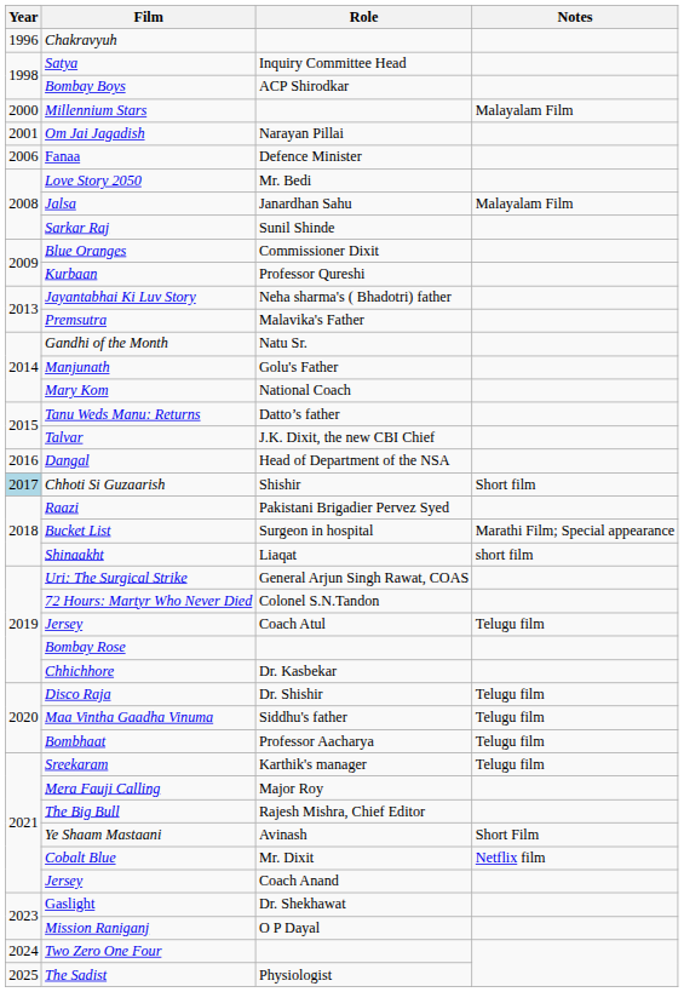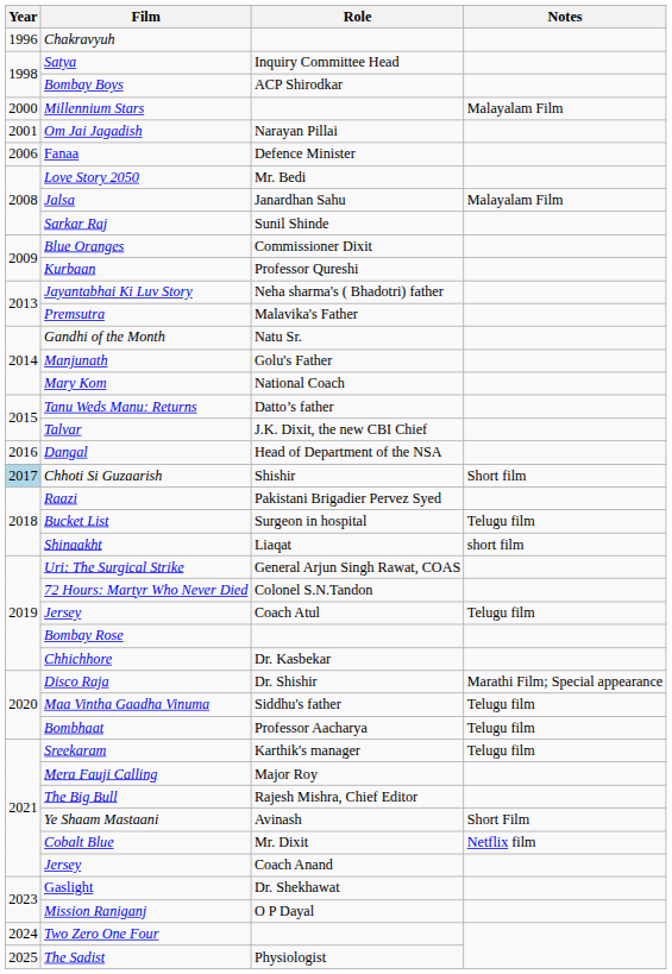 <table class="wikitable">
 <tr>
 <th>Year</th>
 <th>Film</th>
 <th>Role</th>
 <th>Notes</th>
 </tr>
 <tr>
 <td>1996</td>
 <td><em>Chakravyuh</em></td>
 <td></td>
 <td></td>
 </tr>
 <tr>
 <td rowspan="2">1998</td>
 <td><em><a href='#'>Satya</a></em></td>
 <td>Inquiry Committee Head</td>
 <td></td>
 </tr>
 <tr>
 <td><em><a href='#'>Bombay Boys</a></em></td>
 <td>ACP Shirodkar</td>
 <td></td>
 </tr>
 <tr>
 <td>2000</td>
 <td><em><a href='#'>Millennium Stars</a></em></td>
 <td></td>
 <td>Malayalam Film</td>
 </tr>
 <tr>
 <td>2001</td>
 <td><em><a href='#'>Om Jai Jagadish</a></em></td>
 <td>Narayan Pillai</td>
 <td></td>
 </tr>
 <tr>
 <td>2006</td>
 <td><em><a href='#'></em>Fanaa<em></a></em></td>
 <td>Defence Minister</td>
 <td></td>
 </tr>
 <tr>
 <td rowspan="3">2008</td>
 <td><em><a href='#'>Love Story 2050</a></em></td>
 <td>Mr. Bedi</td>
 <td></td>
 </tr>
 <tr>
 <td><em><a href='#'>Jalsa</a></em></td>
 <td>Janardhan Sahu</td>
 <td>Malayalam Film</td>
 </tr>
 <tr>
 <td><em><a href='#'>Sarkar Raj</a></em></td>
 <td>Sunil Shinde</td>
 <td></td>
 </tr>
 <tr>
 <td rowspan="2">2009</td>
 <td><em><a href='#'>Blue Oranges</a></em></td>
 <td>Commissioner Dixit</td>
 <td></td>
 </tr>
 <tr>
 <td><em><a href='#'>Kurbaan</a></em></td>
 <td>Professor Qureshi</td>
 <td></td>
 </tr>
 <tr>
 <td rowspan="2">2013</td>
 <td><em><a href='#'>Jayantabhai Ki Luv Story</a></em></td>
 <td>Neha sharma's ( Bhadotri) father</td>
 <td></td>
 </tr>
 <tr>
 <td><em><a href='#'>Premsutra</a></em></td>
 <td>Malavika's Father</td>
 <td></td>
 </tr>
 <tr>
 <td rowspan="3">2014</td>
 <td><em>Gandhi of the Month</em></td>
 <td>Natu Sr.</td>
 <td></td>
 </tr>
 <tr>
 <td><em><a href='#'>Manjunath</a></em></td>
 <td>Golu's Father</td>
 <td></td>
 </tr>
 <tr>
 <td><em><a href='#'>Mary Kom</a></em></td>
 <td>National Coach</td>
 <td></td>
 </tr>
 <tr>
 <td rowspan="2">2015</td>
 <td><em><a href='#'>Tanu Weds Manu: Returns</a></em></td>
 <td>Datto’s father</td>
 <td></td>
 </tr>
 <tr>
 <td><em><a href='#'>Talvar</a></em></td>
 <td>J.K. Dixit, the new CBI Chief</td>
 <td></td>
 </tr>
 <tr>
 <td>2016</td>
 <td><em><a href='#'>Dangal</a></em></td>
 <td>Head of Department of the NSA</td>
 <td></td>
 </tr>
 <tr>
 <td style="background: lightblue;">2017</td>
 <td><em>Chhoti Si Guzaarish</em></td>
 <td>Shishir</td>
 <td>Short film</td>
 </tr>
 <tr>
 <td rowspan="3">2018</td>
 <td><em><a href='#'>Raazi</a></em></td>
 <td>Pakistani Brigadier Pervez Syed</td>
 <td></td>
 </tr>
 <tr>
 <td><em><a href='#'>Bucket List</a></em></td>
 <td>Surgeon in hospital</td>
-<td>Marathi Film; Special appearance</td>
+<td>Telugu film</td>
 </tr>
 <tr>
 <td><em><a href='#'>Shinaakht</a></em></td>
 <td>Liaqat</td>
 <td>short film</td>
 </tr>
 <tr>
 <td rowspan="5">2019</td>
 <td><em><a href='#'>Uri: The Surgical Strike</a></em></td>
 <td>General Arjun Singh Rawat, COAS</td>
 <td></td>
 </tr>
 <tr>
 <td><em><a href='#'>72 Hours: Martyr Who Never Died</a></em></td>
 <td>Colonel S.N.Tandon</td>
 <td></td>
 </tr>
 <tr>
 <td><em><a href='#'>Jersey</a></em></td>
 <td>Coach Atul</td>
 <td>Telugu film</td>
 </tr>
 <tr>
 <td><em><a href='#'>Bombay Rose</a></em></td>
 <td></td>
 <td></td>
 </tr>
 <tr>
 <td><em><a href='#'>Chhichhore</a></em></td>
 <td>Dr. Kasbekar</td>
 <td></td>
 </tr>
 <tr>
 <td rowspan="3">2020</td>
 <td><em><a href='#'>Disco Raja</a></em></td>
 <td>Dr. Shishir</td>
-<td>Telugu film</td>
+<td>Marathi Film; Special appearance</td>
 </tr>
 <tr>
 <td><em><a href='#'>Maa Vintha Gaadha Vinuma</a></em></td>
 <td>Siddhu's father</td>
 <td>Telugu film</td>
 </tr>
 <tr>
 <td><em><a href='#'>Bombhaat</a></em></td>
 <td>Professor Aacharya</td>
 <td>Telugu film</td>
 </tr>
 <tr>
 <td rowspan="6">2021</td>
 <td><em><a href='#'>Sreekaram</a></em></td>
 <td>Karthik's manager</td>
 <td>Telugu film</td>
 </tr>
 <tr>
 <td><em><a href='#'>Mera Fauji Calling</a></em></td>
 <td>Major Roy</td>
 <td></td>
 </tr>
 <tr>
 <td><em><a href='#'>The Big Bull</a></em></td>
 <td>Rajesh Mishra, Chief Editor</td>
 <td></td>
 </tr>
 <tr>
 <td><em>Ye Shaam Mastaani</em></td>
 <td>Avinash</td>
 <td>Short Film</td>
 </tr>
 <tr>
 <td><em><a href='#'>Cobalt Blue</a></em></td>
 <td>Mr. Dixit</td>
 <td><a href='#'>Netflix</a> film</td>
 </tr>
 <tr>
 <td><em><a href='#'>Jersey</a></em></td>
 <td>Coach Anand</td>
 <td></td>
 </tr>
 <tr>
 <td rowspan="2">2023</td>
 <td><a href='#'>Gaslight</a></td>
 <td>Dr. Shekhawat</td>
 <td></td>
 </tr>
 <tr>
 <td><em><a href='#'>Mission Raniganj</a></em></td>
 <td>O P Dayal</td>
 <td></td>
 </tr>
 <tr>
 <td>2024</td>
 <td><em><a href='#'>Two Zero One Four</a></em></td>
 <td></td>
 </tr>
 <tr>
 <td>2025</td>
 <td><em><a href='#'>The Sadist</a></em></td>
 <td>Physiologist</td>
 </tr>
 </table>
